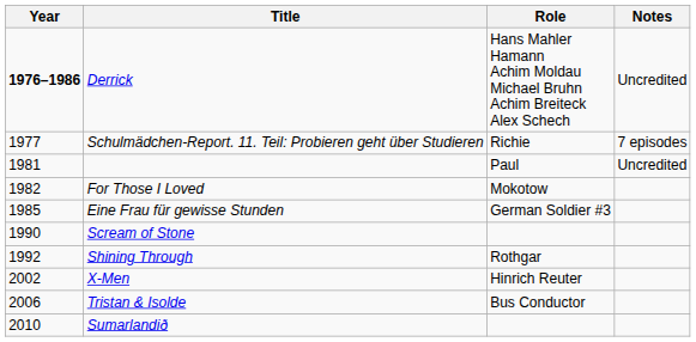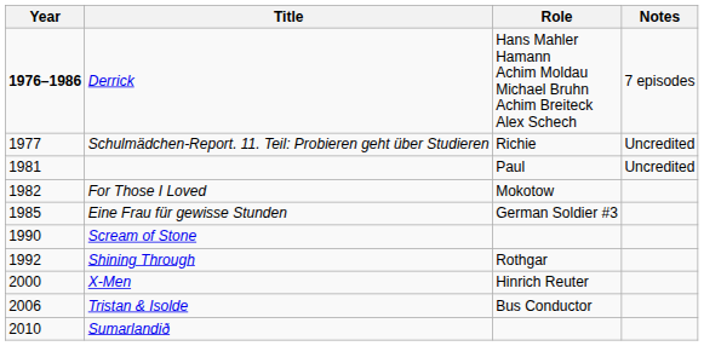 <table class="wikitable">
 <tr>
 <th>Year</th>
 <th>Title</th>
 <th>Role</th>
 <th>Notes</th>
 </tr>
 <tr>
 <td><strong>1976–1986</strong></td>
 <td><em><a href='#'>Derrick</a></em></td>
 <td>Hans Mahler<br>Hamann<br>Achim Moldau<br>Michael Bruhn<br>Achim Breiteck<br>Alex Schech</td>
-<td>Uncredited</td>
+<td>7 episodes</td>
 </tr>
 <tr>
 <td>1977</td>
 <td><em>Schulmädchen-Report. 11. Teil: Probieren geht über Studieren</em></td>
 <td>Richie</td>
-<td>7 episodes</td>
+<td>Uncredited</td>
 </tr>
 <tr>
 <td>1981</td>
 <td><em></em></td>
 <td>Paul</td>
 <td>Uncredited</td>
 </tr>
 <tr>
 <td>1982</td>
 <td><em>For Those I Loved</em></td>
 <td>Mokotow</td>
 <td></td>
 </tr>
 <tr>
 <td>1985</td>
 <td><em>Eine Frau für gewisse Stunden</em></td>
 <td>German Soldier #3</td>
 <td></td>
 </tr>
 <tr>
 <td>1990</td>
 <td><em><a href='#'>Scream of Stone</a></em></td>
 <td></td>
 <td></td>
 </tr>
 <tr>
 <td>1992</td>
 <td><em><a href='#'>Shining Through</a></em></td>
 <td>Rothgar</td>
 <td></td>
 </tr>
 <tr>
-<td>2002</td>
+<td>2000</td>
 <td><em><a href='#'>X-Men</a></em></td>
 <td>Hinrich Reuter</td>
 <td></td>
 </tr>
 <tr>
 <td>2006</td>
 <td><em><a href='#'>Tristan & Isolde</a></em></td>
 <td>Bus Conductor</td>
 <td></td>
 </tr>
 <tr>
 <td>2010</td>
 <td><em><a href='#'>Sumarlandið</a></em></td>
 <td></td>
 <td></td>
 </tr>
 </table>
